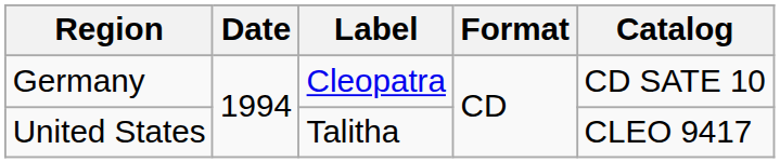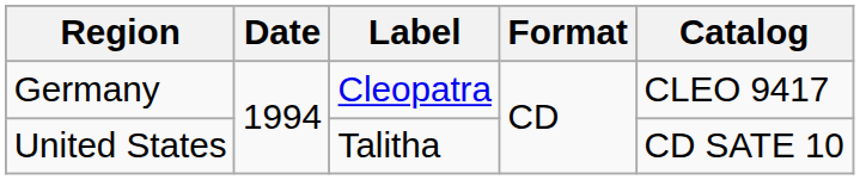 <table class="wikitable">
 <tr>
 <th>Region</th>
 <th>Date</th>
 <th>Label</th>
 <th>Format</th>
 <th>Catalog</th>
 </tr>
 <tr>
 <td>Germany</td>
 <td rowspan="2">1994</td>
 <td><a href='#'>Cleopatra</a></td>
 <td rowspan="2">CD</td>
-<td>CD SATE 10</td>
+<td>CLEO 9417</td>
 </tr>
 <tr>
 <td>United States</td>
 <td>Talitha</td>
-<td>CLEO 9417</td>
+<td>CD SATE 10</td>
 </tr>
 </table>
